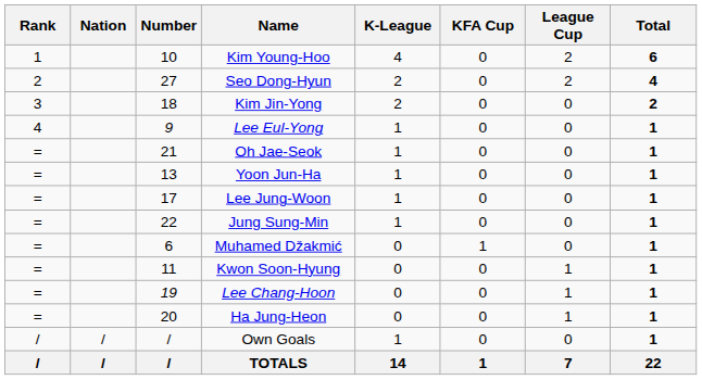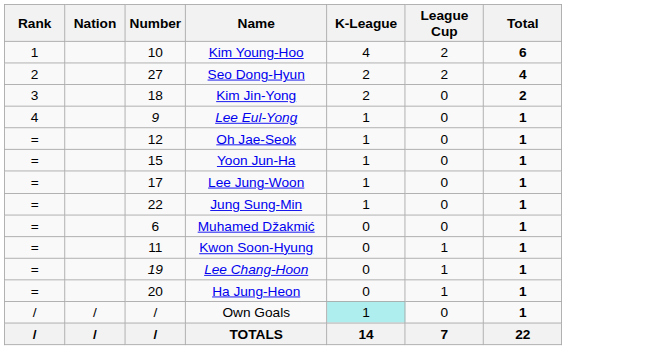 <table class="wikitable" style="font-size: 95%; text-align: center;">
 <tr>
 <th width=60>Rank</th>
 <th width=60>Nation</th>
 <th width=60>Number</th>
 <th width=150>Name</th>
 <th width=80>K-League</th>
-<th width=80>KFA Cup</th>
 <th width=80>League Cup</th>
 <th width=80>Total</th>
 </tr>
 <tr>
 <td>1</td>
 <td></td>
 <td>10</td>
 <td><a href='#'>Kim Young-Hoo</a></td>
 <td>4</td>
-<td>0</td>
 <td>2</td>
 <td><strong>6</strong></td>
 </tr>
 <tr>
 <td>2</td>
 <td></td>
 <td>27</td>
 <td><a href='#'>Seo Dong-Hyun</a></td>
 <td>2</td>
-<td>0</td>
 <td>2</td>
 <td><strong>4</strong></td>
 </tr>
 <tr>
 <td>3</td>
 <td></td>
 <td>18</td>
 <td><a href='#'>Kim Jin-Yong</a></td>
 <td>2</td>
 <td>0</td>
-<td>0</td>
 <td><strong>2</strong></td>
 </tr>
 <tr>
 <td>4</td>
 <td></td>
 <td><em>9</em></td>
 <td><em><a href='#'>Lee Eul-Yong</a></em></td>
 <td>1</td>
 <td>0</td>
+<td><strong>1</strong></td>
+</tr>
+<tr>
+<td>=</td>
+<td></td>
+<td>12</td>
+<td><a href='#'>Oh Jae-Seok</a></td>
+<td>1</td>
 <td>0</td>
 <td><strong>1</strong></td>
 </tr>
 <tr>
 <td>=</td>
 <td></td>
-<td>21</td>
-<td><a href='#'>Oh Jae-Seok</a></td>
-<td>1</td>
-<td>0</td>
-<td>0</td>
-<td><strong>1</strong></td>
-</tr>
-<tr>
-<td>=</td>
-<td></td>
-<td>13</td>
+<td>15</td>
 <td><a href='#'>Yoon Jun-Ha</a></td>
 <td>1</td>
-<td>0</td>
 <td>0</td>
 <td><strong>1</strong></td>
 </tr>
 <tr>
 <td>=</td>
 <td></td>
 <td>17</td>
 <td><a href='#'>Lee Jung-Woon</a></td>
 <td>1</td>
 <td>0</td>
-<td>0</td>
 <td><strong>1</strong></td>
 </tr>
 <tr>
 <td>=</td>
 <td></td>
 <td>22</td>
 <td><a href='#'>Jung Sung-Min</a></td>
 <td>1</td>
 <td>0</td>
-<td>0</td>
 <td><strong>1</strong></td>
 </tr>
 <tr>
 <td>=</td>
 <td></td>
 <td>6</td>
 <td><a href='#'>Muhamed Džakmić</a></td>
 <td>0</td>
-<td>1</td>
 <td>0</td>
 <td><strong>1</strong></td>
 </tr>
 <tr>
 <td>=</td>
 <td></td>
 <td>11</td>
 <td><a href='#'>Kwon Soon-Hyung</a></td>
-<td>0</td>
 <td>0</td>
 <td>1</td>
 <td><strong>1</strong></td>
 </tr>
 <tr>
 <td>=</td>
 <td></td>
 <td><em>19</em></td>
 <td><em><a href='#'>Lee Chang-Hoon</a></em></td>
 <td>0</td>
-<td>0</td>
 <td>1</td>
 <td><strong>1</strong></td>
 </tr>
 <tr>
 <td>=</td>
 <td></td>
 <td>20</td>
 <td><a href='#'>Ha Jung-Heon</a></td>
 <td>0</td>
-<td>0</td>
 <td>1</td>
 <td><strong>1</strong></td>
 </tr>
 <tr>
 <td>/</td>
 <td>/</td>
 <td>/</td>
 <td>Own Goals</td>
-<td>1</td>
-<td>0</td>
+<td style="background: paleturquoise;">1</td>
 <td>0</td>
 <td><strong>1</strong></td>
 </tr>
 <tr>
 <th>/</th>
 <th>/</th>
 <th>/</th>
 <th>TOTALS</th>
 <th>14</th>
-<th>1</th>
 <th>7</th>
 <th>22</th>
 </tr>
 </table>
